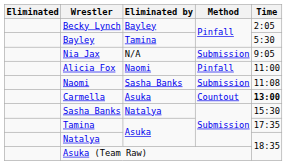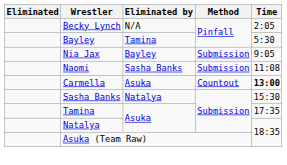 <table class="wikitable sortable">
 <tr>
 <th>Eliminated</th>
 <th>Wrestler</th>
 <th>Eliminated by</th>
 <th>Method</th>
 <th>Time</th>
 </tr>
 <tr>
 <td></td>
 <td><a href='#'>Becky Lynch</a></td>
-<td><a href='#'>Bayley</a></td>
+<td>N/A</td>
 <td rowspan=2><a href='#'>Pinfall</a></td>
 <td>2:05</td>
 </tr>
 <tr>
 <td></td>
 <td><a href='#'>Bayley</a></td>
 <td><a href='#'>Tamina</a></td>
 <td>5:30</td>
 </tr>
 <tr>
 <td></td>
 <td><a href='#'>Nia Jax</a></td>
-<td>N/A</td>
+<td><a href='#'>Bayley</a></td>
 <td><a href='#'>Submission</a></td>
 <td>9:05</td>
-</tr>
-<tr>
-<td></td>
-<td><a href='#'>Alicia Fox</a></td>
-<td><a href='#'>Naomi</a></td>
-<td><a href='#'>Pinfall</a></td>
-<td>11:00</td>
 </tr>
 <tr>
 <td></td>
 <td><a href='#'>Naomi</a></td>
 <td><a href='#'>Sasha Banks</a></td>
 <td><a href='#'>Submission</a></td>
 <td>11:08</td>
 </tr>
 <tr>
 <td></td>
 <td><a href='#'>Carmella</a></td>
 <td><a href='#'>Asuka</a></td>
 <td><a href='#'>Countout</a></td>
 <td><strong>13:00</strong></td>
 </tr>
 <tr>
 <td></td>
 <td><a href='#'>Sasha Banks</a></td>
 <td><a href='#'>Natalya</a></td>
 <td rowspan=3><a href='#'>Submission</a></td>
 <td>15:30</td>
 </tr>
 <tr>
 <td></td>
 <td><a href='#'>Tamina</a></td>
 <td rowspan=2><a href='#'>Asuka</a></td>
 <td>17:35</td>
 </tr>
 <tr>
 <td></td>
 <td><a href='#'>Natalya</a></td>
 <td rowspan=2>18:35</td>
 </tr>
 <tr>
 <td></td>
 <td colspan="3"><a href='#'>Asuka</a> (Team Raw)</td>
 </tr>
 </table>
